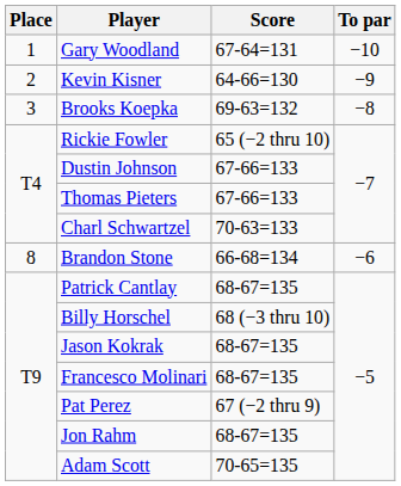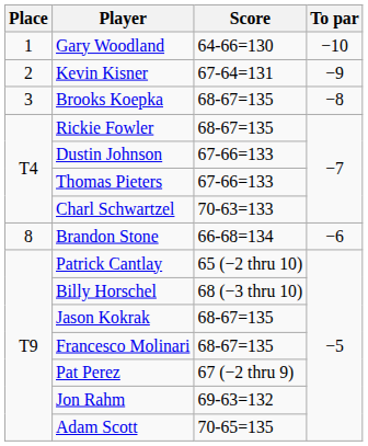 <table class="wikitable">
 <tr>
 <th>Place</th>
 <th>Player</th>
 <th>Score</th>
 <th>To par</th>
 </tr>
 <tr>
 <td align=center>1</td>
 <td> <a href='#'>Gary Woodland</a></td>
-<td>67-64=131</td>
+<td>64-66=130</td>
 <td align=center>−10</td>
 </tr>
 <tr>
 <td align=center>2</td>
 <td> <a href='#'>Kevin Kisner</a></td>
-<td>64-66=130</td>
+<td>67-64=131</td>
 <td align=center>−9</td>
 </tr>
 <tr>
 <td align=center>3</td>
 <td> <a href='#'>Brooks Koepka</a></td>
-<td>69-63=132</td>
+<td>68-67=135</td>
 <td align=center>−8</td>
 </tr>
 <tr>
 <td rowspan=4 align=center>T4</td>
 <td> <a href='#'>Rickie Fowler</a></td>
-<td>65 (−2 thru 10)</td>
+<td>68-67=135</td>
 <td rowspan=4 align=center>−7</td>
 </tr>
 <tr>
 <td> <a href='#'>Dustin Johnson</a></td>
 <td>67-66=133</td>
 </tr>
 <tr>
 <td> <a href='#'>Thomas Pieters</a></td>
 <td>67-66=133</td>
 </tr>
 <tr>
 <td> <a href='#'>Charl Schwartzel</a></td>
 <td>70-63=133</td>
 </tr>
 <tr>
 <td align=center>8</td>
 <td> <a href='#'>Brandon Stone</a></td>
 <td>66-68=134</td>
 <td align=center>−6</td>
 </tr>
 <tr>
 <td rowspan=7 align=center>T9</td>
 <td> <a href='#'>Patrick Cantlay</a></td>
-<td>68-67=135</td>
+<td>65 (−2 thru 10)</td>
 <td rowspan=7 align=center>−5</td>
 </tr>
 <tr>
 <td> <a href='#'>Billy Horschel</a></td>
 <td>68 (−3 thru 10)</td>
 </tr>
 <tr>
 <td> <a href='#'>Jason Kokrak</a></td>
 <td>68-67=135</td>
 </tr>
 <tr>
 <td> <a href='#'>Francesco Molinari</a></td>
 <td>68-67=135</td>
 </tr>
 <tr>
 <td> <a href='#'>Pat Perez</a></td>
 <td>67 (−2 thru 9)</td>
 </tr>
 <tr>
 <td> <a href='#'>Jon Rahm</a></td>
-<td>68-67=135</td>
+<td>69-63=132</td>
 </tr>
 <tr>
 <td> <a href='#'>Adam Scott</a></td>
 <td>70-65=135</td>
 </tr>
 </table>
